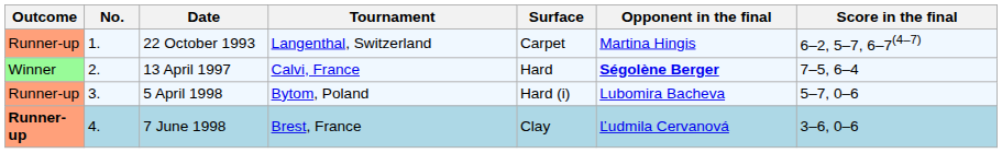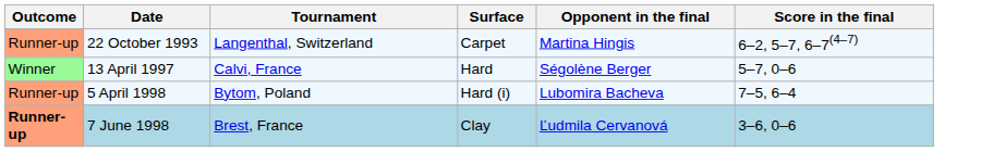 <table class="sortable wikitable" style="font-size:97%;">
 <tr>
 <th width=75>Outcome</th>
-<th width=50>No.</th>
 <th width=125>Date</th>
 <th width=250>Tournament</th>
 <th width=75>Surface</th>
 <th width=200>Opponent in the final</th>
 <th width=200>Score in the final</th>
 </tr>
 <tr bgcolor=f0f8ff>
 <td bgcolor=FFA07A>Runner-up</td>
-<td>1.</td>
 <td>22 October 1993</td>
 <td><a href='#'>Langenthal</a>, Switzerland</td>
 <td>Carpet</td>
 <td> <a href='#'>Martina Hingis</a></td>
 <td>6–2, 5–7, 6–7<sup>(4–7)</sup></td>
 </tr>
 <tr bgcolor="f0f8ff">
 <td bgcolor="98FB98">Winner</td>
-<td>2.</td>
 <td>13 April 1997</td>
 <td><a href='#'>Calvi, France</a></td>
 <td>Hard</td>
-<td><strong> <a href='#'>Ségolène Berger</a></strong></td>
-<td>7–5, 6–4</td>
+<td> <a href='#'>Ségolène Berger</a></td>
+<td>5–7, 0–6</td>
 </tr>
 <tr bgcolor="#f0f8ff">
 <td bgcolor=FFA07A>Runner-up</td>
-<td>3.</td>
 <td>5 April 1998</td>
 <td><a href='#'>Bytom</a>, Poland</td>
 <td>Hard (i)</td>
 <td> <a href='#'>Lubomira Bacheva</a></td>
-<td>5–7, 0–6</td>
+<td>7–5, 6–4</td>
 </tr>
 <tr style="background:lightblue;">
 <td bgcolor=FFA07A><strong>Runner-up</strong></td>
-<td>4.</td>
 <td>7 June 1998</td>
 <td><a href='#'>Brest</a>, France</td>
 <td>Clay</td>
 <td> <a href='#'>Ľudmila Cervanová</a></td>
 <td>3–6, 0–6</td>
 </tr>
 </table>
